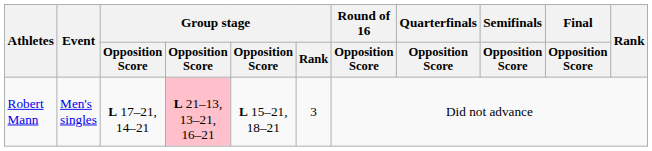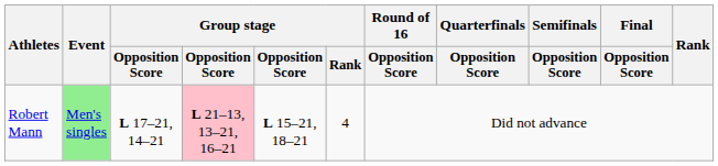 <table class="wikitable" style="font-size:90%">
 <tr>
 <th rowspan="2">Athletes</th>
 <th rowspan="2">Event</th>
 <th colspan="4">Group stage</th>
 <th>Round of 16</th>
 <th>Quarterfinals</th>
 <th>Semifinals</th>
 <th>Final</th>
 <th rowspan="2">Rank</th>
 </tr>
 <tr style="font-size:95%">
 <th>Opposition<br>Score</th>
 <th>Opposition<br>Score</th>
 <th>Opposition<br>Score</th>
 <th>Rank</th>
 <th>Opposition<br>Score</th>
 <th>Opposition<br>Score</th>
 <th>Opposition<br>Score</th>
 <th>Opposition<br>Score</th>
 </tr>
 <tr align="center">
 <td align="left"><a href='#'>Robert Mann</a></td>
-<td align="left"><a href='#'>Men's singles</a></td>
+<td align="left" style="background: lightgreen;"><a href='#'>Men's singles</a></td>
 <td><br> <strong>L</strong> 17–21, 14–21</td>
 <td style="background: pink;"><br> <strong>L</strong> 21–13, 13–21, 16–21</td>
 <td><br> <strong>L</strong> 15–21, 18–21</td>
-<td>3</td>
+<td>4</td>
 <td colspan=5>Did not advance</td>
 </tr>
 </table>
